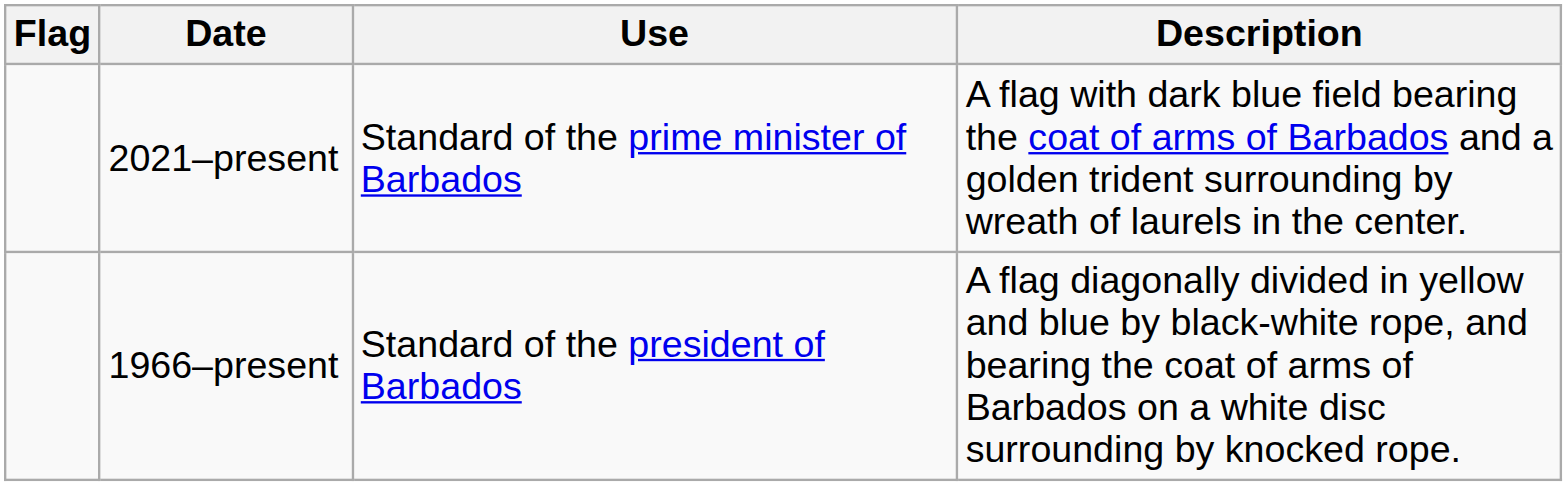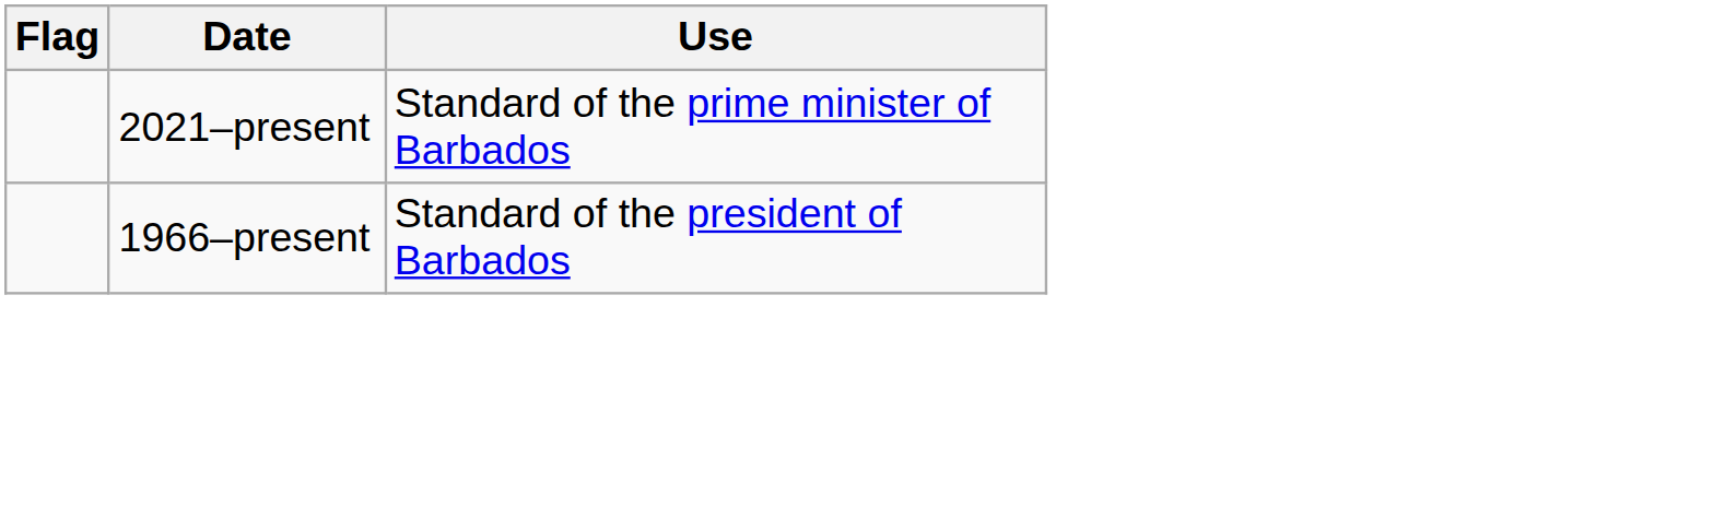 <table class="wikitable">
 <tr>
 <th>Flag</th>
 <th width="100">Date</th>
 <th width="250">Use</th>
-<th width="250">Description</th>
 </tr>
 <tr>
 <td></td>
 <td>2021–present</td>
 <td>Standard of the <a href='#'>prime minister of Barbados</a></td>
-<td>A flag with dark blue field bearing the <a href='#'>coat of arms of Barbados</a> and a golden trident surrounding by wreath of laurels in the center.</td>
 </tr>
 <tr>
 <td></td>
 <td>1966–present</td>
 <td>Standard of the <a href='#'>president of Barbados</a></td>
-<td>A flag diagonally divided in yellow and blue by black-white rope, and bearing the coat of arms of Barbados on a white disc surrounding by knocked rope.</td>
 </tr>
 </table>
